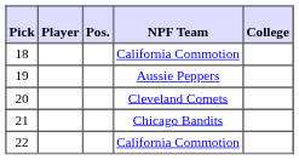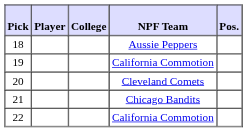 <table border="1" cellpadding="3" cellspacing="0" style="text-align:center;">
 <tr>
 <th style="background:#ddf;"><br>Pick</th>
 <th style="background:#ddf;"><br>Player</th>
+<th style="background:#ddf;"><br>College</th>
+<th style="background:#ddf;"><br>NPF Team</th>
 <th style="background:#ddf;"><br>Pos.</th>
-<th style="background:#ddf;"><br>NPF Team</th>
-<th style="background:#ddf;"><br>College</th>
 </tr>
 <tr>
 <td>18</td>
 <td></td>
 <td></td>
-<td><a href='#'>California Commotion</a></td>
+<td><a href='#'>Aussie Peppers</a></td>
 <td></td>
 </tr>
 <tr>
 <td>19</td>
 <td></td>
 <td></td>
-<td><a href='#'>Aussie Peppers</a></td>
+<td><a href='#'>California Commotion</a></td>
 <td></td>
 </tr>
 <tr>
 <td>20</td>
 <td></td>
 <td></td>
 <td><a href='#'>Cleveland Comets</a></td>
 <td></td>
 </tr>
 <tr>
 <td>21</td>
 <td></td>
 <td></td>
 <td><a href='#'>Chicago Bandits</a></td>
 <td></td>
 </tr>
 <tr>
 <td>22</td>
 <td></td>
 <td></td>
 <td><a href='#'>California Commotion</a></td>
 <td></td>
 </tr>
 </table>
